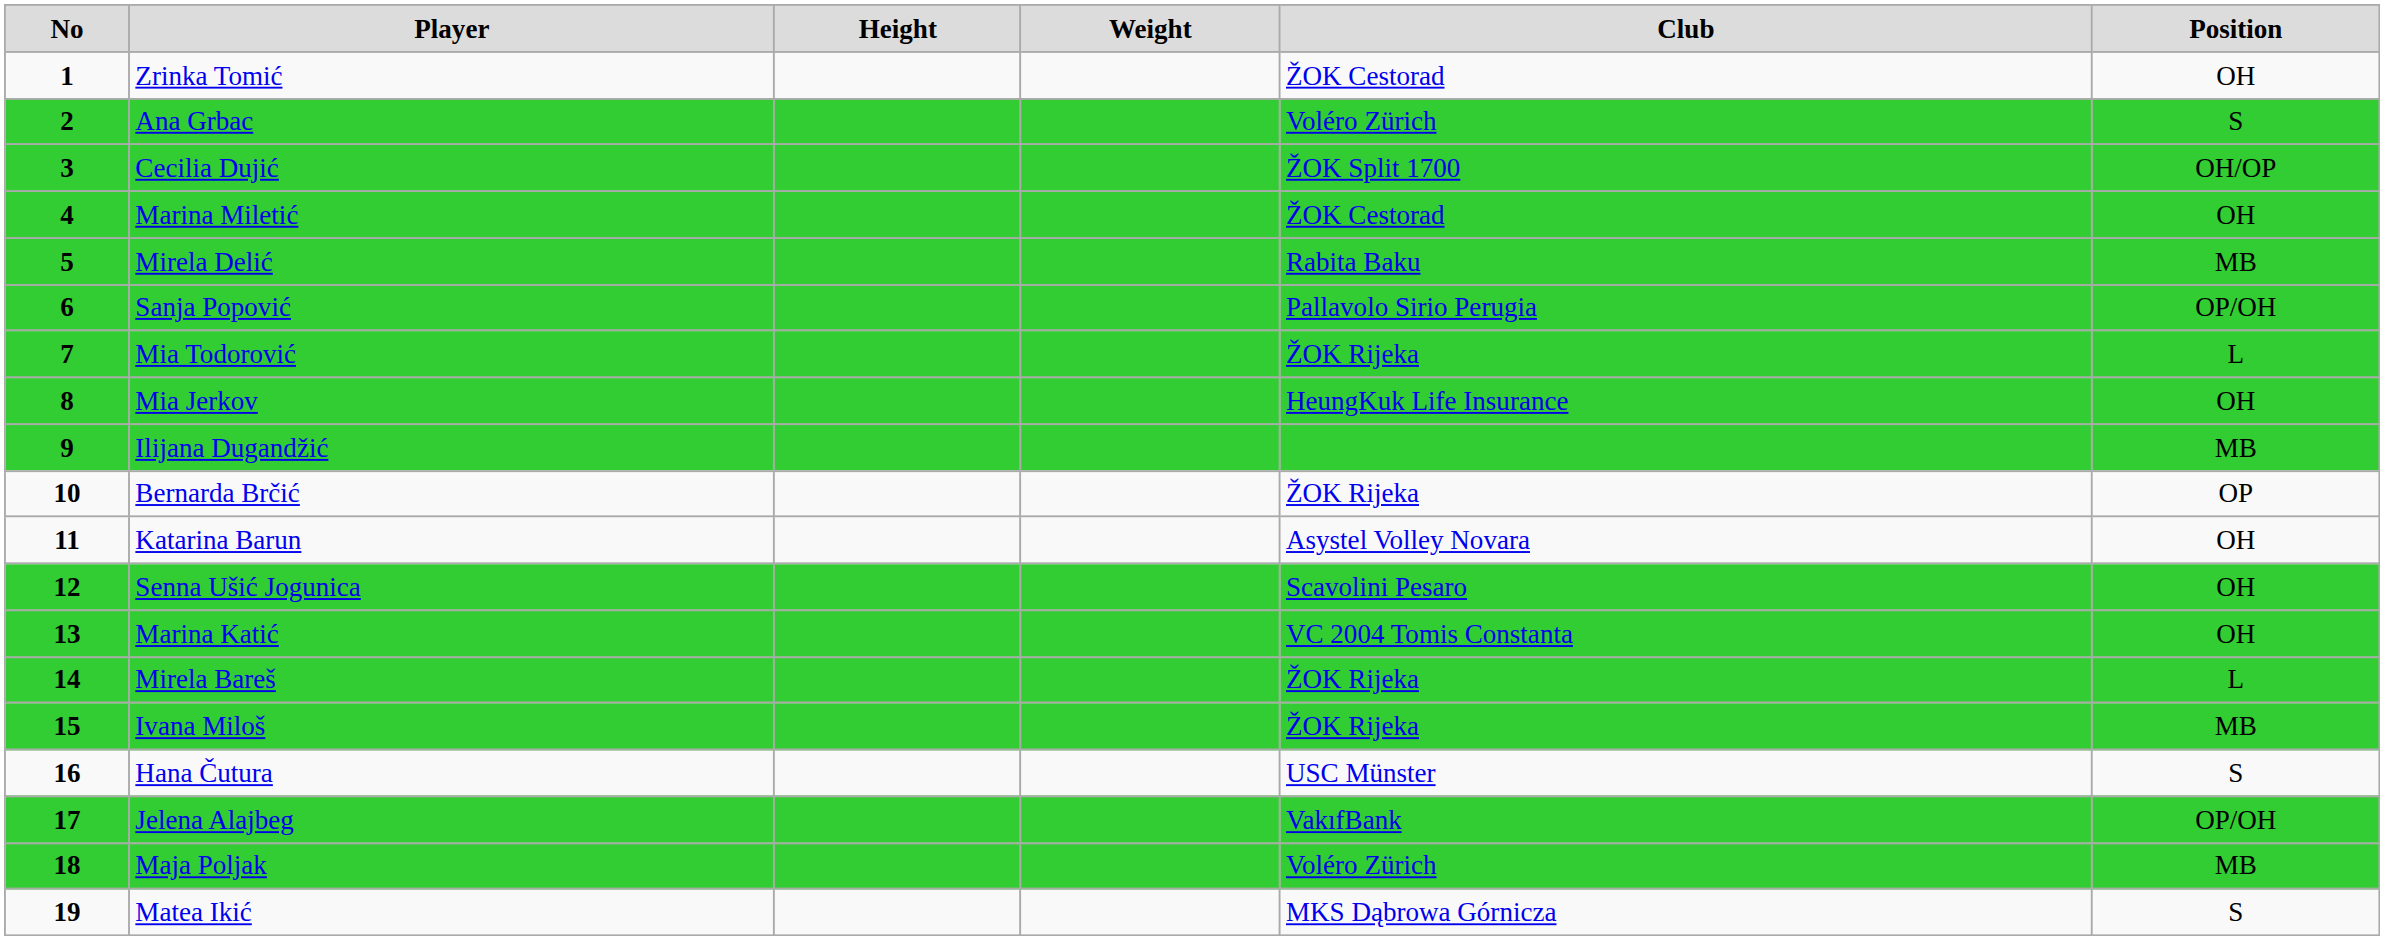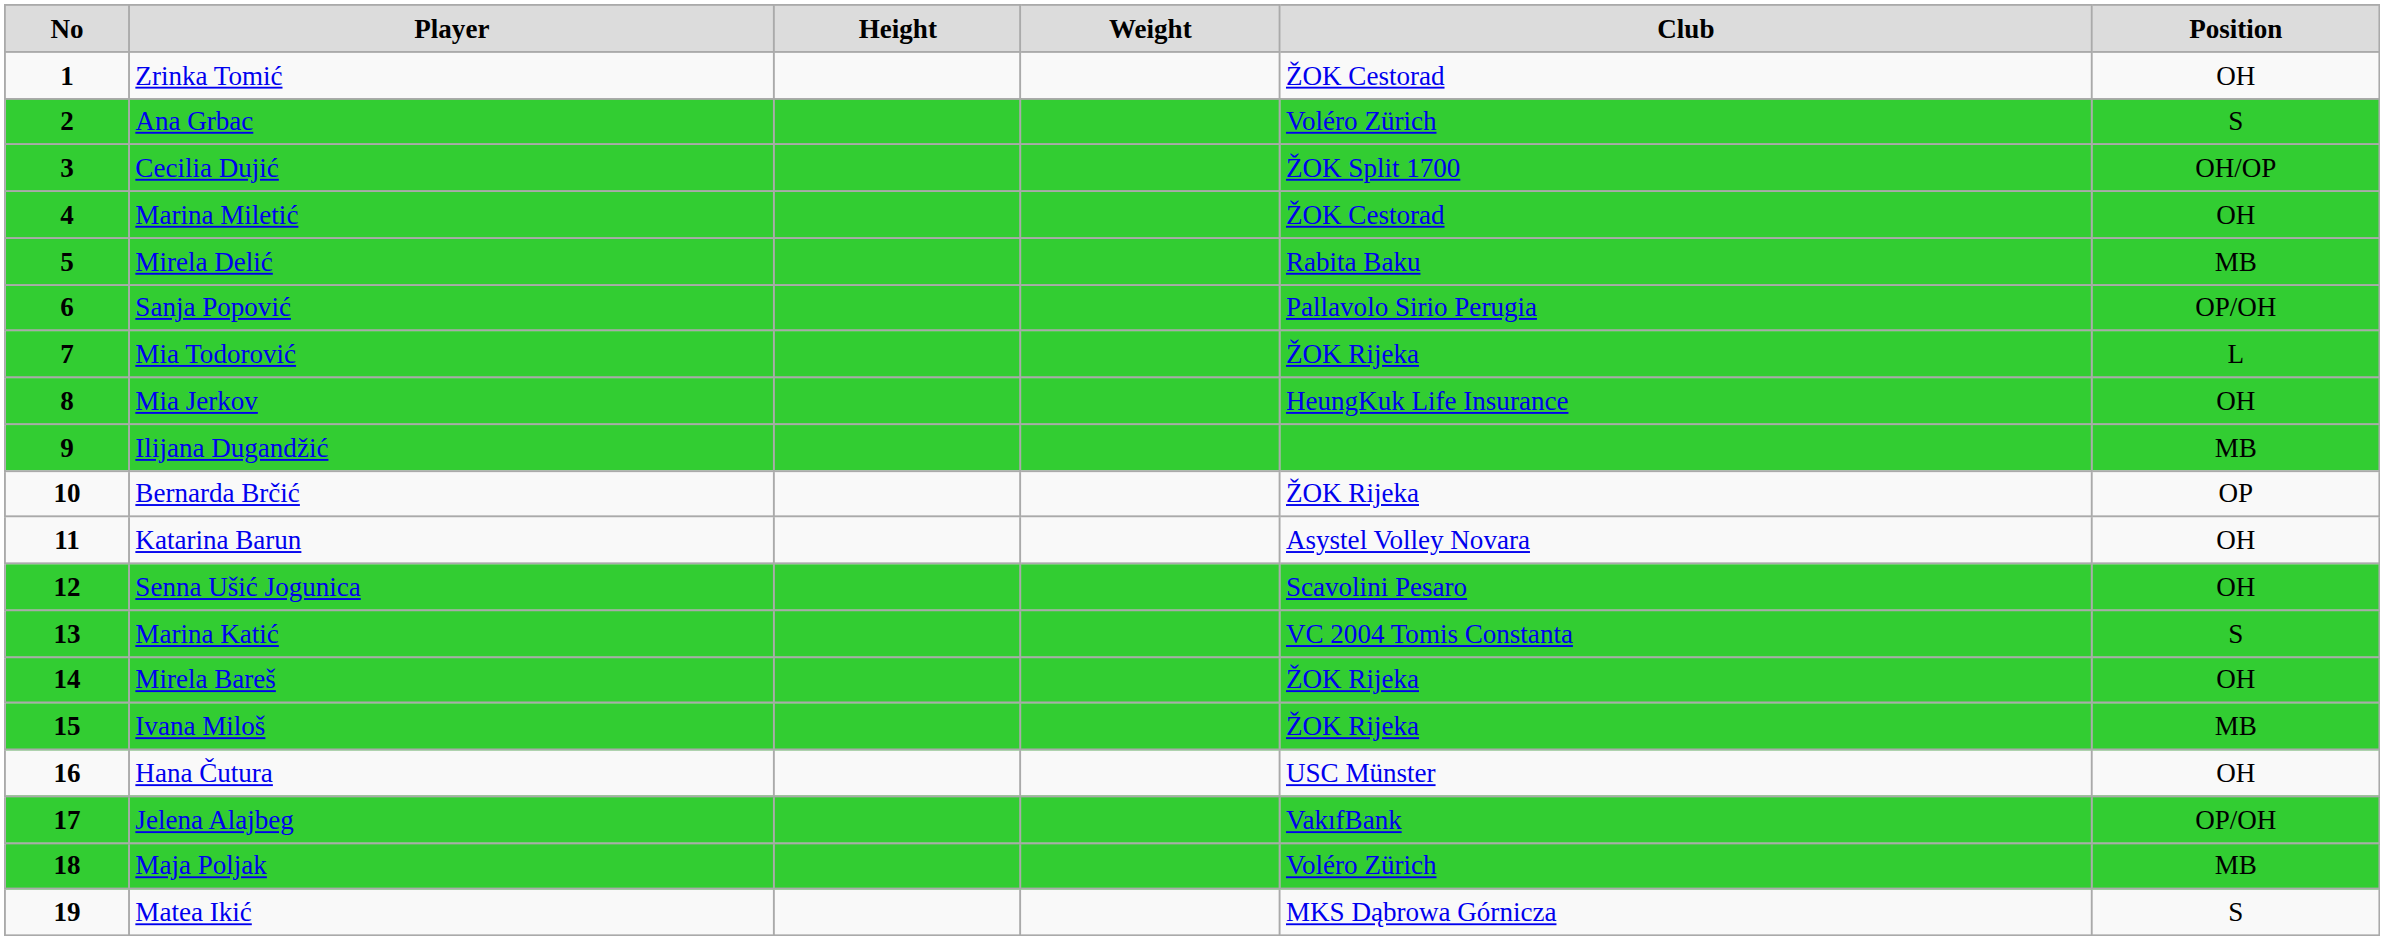 <table class="wikitable" style="margin:0.5em auto; font-size:90%; line-height:1.25em;" width=100%>
 <tr>
 <td bgcolor="#DCDCDC" align="center"><strong>No</strong></td>
 <td bgcolor="#DCDCDC" align="center"><strong>Player</strong></td>
 <td bgcolor="#DCDCDC" align="center"><strong>Height</strong></td>
 <td bgcolor="#DCDCDC" align="center"><strong>Weight</strong></td>
 <td bgcolor="#DCDCDC" align="center"><strong>Club</strong></td>
 <td bgcolor="#DCDCDC" align="center"><strong>Position</strong></td>
 </tr>
 <tr>
 <td align="center"><strong>1</strong></td>
 <td><a href='#'>Zrinka Tomić</a></td>
 <td align="center"></td>
 <td align="center"></td>
 <td> <a href='#'>ŽOK Cestorad</a></td>
 <td align="center">OH</td>
 </tr>
 <tr>
 <td style="background:limegreen;" align="center"><strong>2</strong></td>
 <td style="background:limegreen;"><a href='#'>Ana Grbac</a></td>
 <td style="background:limegreen;" align="center"></td>
 <td style="background:limegreen;" align="center"></td>
 <td style="background:limegreen;"> <a href='#'>Voléro Zürich</a></td>
 <td style="background:limegreen;" align="center">S</td>
 </tr>
 <tr>
 <td style="background:limegreen;" align="center"><strong>3</strong></td>
 <td style="background:limegreen;"><a href='#'>Cecilia Dujić</a></td>
 <td style="background:limegreen;" align="center"></td>
 <td style="background:limegreen;" align="center"></td>
 <td style="background:limegreen;"> <a href='#'>ŽOK Split 1700</a></td>
 <td style="background:limegreen;" align="center">OH/OP</td>
 </tr>
 <tr>
 <td style="background:limegreen;" align="center"><strong>4</strong></td>
 <td style="background:limegreen;"><a href='#'>Marina Miletić</a></td>
 <td style="background:limegreen;" align="center"></td>
 <td style="background:limegreen;" align="center"></td>
 <td style="background:limegreen;"> <a href='#'>ŽOK Cestorad</a></td>
 <td style="background:limegreen;" align="center">OH</td>
 </tr>
 <tr>
 <td style="background:limegreen;" align="center"><strong>5</strong></td>
 <td style="background:limegreen;"><a href='#'>Mirela Delić</a></td>
 <td style="background:limegreen;" align="center"></td>
 <td style="background:limegreen;" align="center"></td>
 <td style="background:limegreen;"> <a href='#'>Rabita Baku</a></td>
 <td style="background:limegreen;" align="center">MB</td>
 </tr>
 <tr>
 <td style="background:limegreen;" align="center"><strong>6</strong></td>
 <td style="background:limegreen;"><a href='#'>Sanja Popović</a></td>
 <td style="background:limegreen;" align="center"></td>
 <td style="background:limegreen;" align="center"></td>
 <td style="background:limegreen;"> <a href='#'>Pallavolo Sirio Perugia</a></td>
 <td style="background:limegreen;" align="center">OP/OH</td>
 </tr>
 <tr>
 <td style="background:limegreen;" align="center"><strong>7</strong></td>
 <td style="background:limegreen;"><a href='#'>Mia Todorović</a></td>
 <td style="background:limegreen;" align="center"></td>
 <td style="background:limegreen;" align="center"></td>
 <td style="background:limegreen;"> <a href='#'>ŽOK Rijeka</a></td>
 <td style="background:limegreen;" align="center">L</td>
 </tr>
 <tr>
 <td style="background:limegreen;" align="center"><strong>8</strong></td>
 <td style="background:limegreen;"><a href='#'>Mia Jerkov</a></td>
 <td style="background:limegreen;" align="center"></td>
 <td style="background:limegreen;" align="center"></td>
 <td style="background:limegreen;"> <a href='#'>HeungKuk Life Insurance</a></td>
 <td style="background:limegreen;" align="center">OH</td>
 </tr>
 <tr>
 <td style="background:limegreen;" align="center"><strong>9</strong></td>
 <td style="background:limegreen;"><a href='#'>Ilijana Dugandžić</a></td>
 <td style="background:limegreen;" align="center"></td>
 <td style="background:limegreen;" align="center"></td>
 <td style="background:limegreen;"></td>
 <td style="background:limegreen;" align="center">MB</td>
 </tr>
 <tr>
 <td align="center"><strong>10</strong></td>
 <td><a href='#'>Bernarda Brčić</a></td>
 <td align="center"></td>
 <td align="center"></td>
 <td> <a href='#'>ŽOK Rijeka</a></td>
 <td align="center">OP</td>
 </tr>
 <tr>
 <td align="center"><strong>11</strong></td>
 <td><a href='#'>Katarina Barun</a></td>
 <td align="center"></td>
 <td align="center"></td>
 <td> <a href='#'>Asystel Volley Novara</a></td>
 <td align="center">OH</td>
 </tr>
 <tr>
 <td style="background:limegreen;" align="center"><strong>12</strong></td>
 <td style="background:limegreen;"><a href='#'>Senna Ušić Jogunica</a></td>
 <td style="background:limegreen;" align="center"></td>
 <td style="background:limegreen;" align="center"></td>
 <td style="background:limegreen;"> <a href='#'>Scavolini Pesaro</a></td>
 <td style="background:limegreen;" align="center">OH</td>
 </tr>
 <tr>
 <td style="background:limegreen;" align="center"><strong>13</strong></td>
 <td style="background:limegreen;"><a href='#'>Marina Katić</a></td>
 <td style="background:limegreen;" align="center"></td>
 <td style="background:limegreen;" align="center"></td>
 <td style="background:limegreen;"> <a href='#'>VC 2004 Tomis Constanta</a></td>
-<td style="background:limegreen;" align="center">OH</td>
+<td style="background:limegreen;" align="center">S</td>
 </tr>
 <tr>
 <td style="background:limegreen;" align="center"><strong>14</strong></td>
 <td style="background:limegreen;"><a href='#'>Mirela Bareš</a></td>
 <td style="background:limegreen;" align="center"></td>
 <td style="background:limegreen;" align="center"></td>
 <td style="background:limegreen;"> <a href='#'>ŽOK Rijeka</a></td>
-<td style="background:limegreen;" align="center">L</td>
+<td style="background:limegreen;" align="center">OH</td>
 </tr>
 <tr>
 <td style="background:limegreen;" align="center"><strong>15</strong></td>
 <td style="background:limegreen;"><a href='#'>Ivana Miloš</a></td>
 <td style="background:limegreen;" align="center"></td>
 <td style="background:limegreen;" align="center"></td>
 <td style="background:limegreen;"> <a href='#'>ŽOK Rijeka</a></td>
 <td style="background:limegreen;" align="center">MB</td>
 </tr>
 <tr>
 <td align="center"><strong>16</strong></td>
 <td><a href='#'>Hana Čutura</a></td>
 <td align="center"></td>
 <td align="center"></td>
 <td> <a href='#'>USC Münster</a></td>
-<td align="center">S</td>
+<td align="center">OH</td>
 </tr>
 <tr>
 <td style="background:limegreen;" align="center"><strong>17</strong></td>
 <td style="background:limegreen;"><a href='#'>Jelena Alajbeg</a></td>
 <td style="background:limegreen;" align="center"></td>
 <td style="background:limegreen;" align="center"></td>
 <td style="background:limegreen;"> <a href='#'>VakıfBank</a></td>
 <td style="background:limegreen;" align="center">OP/OH</td>
 </tr>
 <tr>
 <td style="background:limegreen;" align="center"><strong>18</strong></td>
 <td style="background:limegreen;"><a href='#'>Maja Poljak</a></td>
 <td style="background:limegreen;" align="center"></td>
 <td style="background:limegreen;" align="center"></td>
 <td style="background:limegreen;"> <a href='#'>Voléro Zürich</a></td>
 <td style="background:limegreen;" align="center">MB</td>
 </tr>
 <tr>
 <td align="center"><strong>19</strong></td>
 <td><a href='#'>Matea Ikić</a></td>
 <td align="center"></td>
 <td align="center"></td>
 <td> <a href='#'>MKS Dąbrowa Górnicza</a></td>
 <td align="center">S</td>
 </tr>
 <tr>
 </tr>
 </table>
